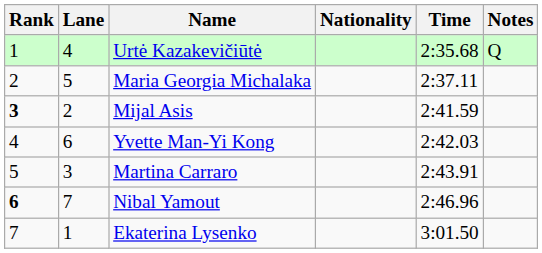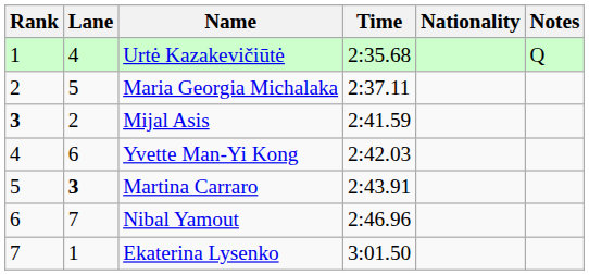 <table class="wikitable">
 <tr>
 <th>Rank</th>
 <th>Lane</th>
 <th>Name</th>
+<th>Time</th>
 <th>Nationality</th>
-<th>Time</th>
 <th>Notes</th>
 </tr>
 <tr bgcolor=ccffcc>
 <td>1</td>
 <td>4</td>
 <td><a href='#'>Urtė Kazakevičiūtė</a></td>
+<td>2:35.68</td>
 <td></td>
-<td>2:35.68</td>
 <td>Q</td>
 </tr>
 <tr>
 <td>2</td>
 <td>5</td>
 <td><a href='#'>Maria Georgia Michalaka</a></td>
+<td>2:37.11</td>
 <td></td>
-<td>2:37.11</td>
 <td></td>
 </tr>
 <tr>
 <td><strong>3</strong></td>
 <td>2</td>
 <td><a href='#'>Mijal Asis</a></td>
+<td>2:41.59</td>
 <td></td>
-<td>2:41.59</td>
 <td></td>
 </tr>
 <tr>
 <td>4</td>
 <td>6</td>
 <td><a href='#'>Yvette Man-Yi Kong</a></td>
+<td>2:42.03</td>
 <td></td>
-<td>2:42.03</td>
 <td></td>
 </tr>
 <tr>
 <td>5</td>
-<td>3</td>
+<td><strong>3</strong></td>
 <td><a href='#'>Martina Carraro</a></td>
+<td>2:43.91</td>
 <td></td>
-<td>2:43.91</td>
 <td></td>
 </tr>
 <tr>
-<td><strong>6</strong></td>
+<td>6</td>
 <td>7</td>
 <td><a href='#'>Nibal Yamout</a></td>
+<td>2:46.96</td>
 <td></td>
-<td>2:46.96</td>
 <td></td>
 </tr>
 <tr>
 <td>7</td>
 <td>1</td>
 <td><a href='#'>Ekaterina Lysenko</a></td>
+<td>3:01.50</td>
 <td></td>
-<td>3:01.50</td>
 <td></td>
 </tr>
 </table>
